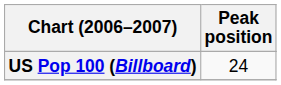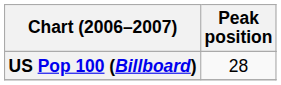 <table class="wikitable sortable plainrowheaders" style="text-align:center">
 <tr>
 <th scope="col">Chart (2006–2007)</th>
 <th scope="col">Peak<br>position</th>
 </tr>
 <tr>
 </tr>
 <tr>
 </tr>
 <tr>
 </tr>
 <tr>
 </tr>
 <tr>
 </tr>
 <tr>
 </tr>
 <tr>
 </tr>
 <tr>
 </tr>
 <tr>
 </tr>
 <tr>
 </tr>
 <tr>
 <th scope="row">US <a href='#'>Pop 100</a> (<a href='#'><em>Billboard</em></a>)</th>
-<td align="center">24</td>
+<td align="center">28</td>
 </tr>
 <tr>
 </tr>
 </table>
